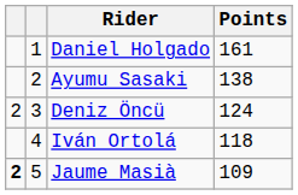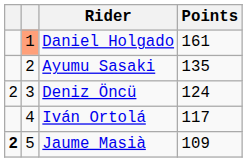 <table class="wikitable" style="font-size: 95%;">
 <tr>
 <th></th>
 <th></th>
 <th>Rider</th>
 <th>Points</th>
 </tr>
 <tr>
 <td></td>
-<td align=center>1</td>
+<td align=center style="background: lightsalmon;">1</td>
 <td> <a href='#'>Daniel Holgado</a></td>
 <td align=left>161</td>
 </tr>
 <tr>
 <td></td>
 <td align=center>2</td>
 <td> <a href='#'>Ayumu Sasaki</a></td>
-<td align=left>138</td>
+<td align=left>135</td>
 </tr>
 <tr>
 <td> 2</td>
 <td align=center>3</td>
 <td> <a href='#'>Deniz Öncü</a></td>
 <td align=left>124</td>
 </tr>
 <tr>
 <td></td>
 <td align=center>4</td>
 <td> <a href='#'>Iván Ortolá</a></td>
-<td align=left>118</td>
+<td align=left>117</td>
 </tr>
 <tr>
 <td><strong> 2</strong></td>
 <td align=center>5</td>
 <td> <a href='#'>Jaume Masià</a></td>
 <td align=left>109</td>
 </tr>
 </table>
